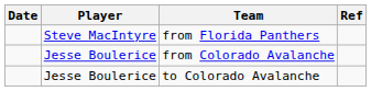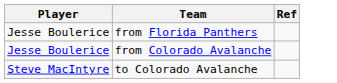 <table class="wikitable">
 <tr>
-<th>Date</th>
 <th>Player</th>
 <th>Team</th>
 <th>Ref</th>
 </tr>
 <tr>
-<td></td>
-<td><a href='#'>Steve MacIntyre</a></td>
+<td>Jesse Boulerice</td>
 <td>from <a href='#'>Florida Panthers</a></td>
 <td></td>
 </tr>
 <tr>
-<td></td>
 <td><a href='#'>Jesse Boulerice</a></td>
 <td>from <a href='#'>Colorado Avalanche</a></td>
 <td></td>
 </tr>
 <tr>
-<td></td>
-<td>Jesse Boulerice</td>
+<td><a href='#'>Steve MacIntyre</a></td>
 <td>to Colorado Avalanche</td>
 <td></td>
 </tr>
 </table>
